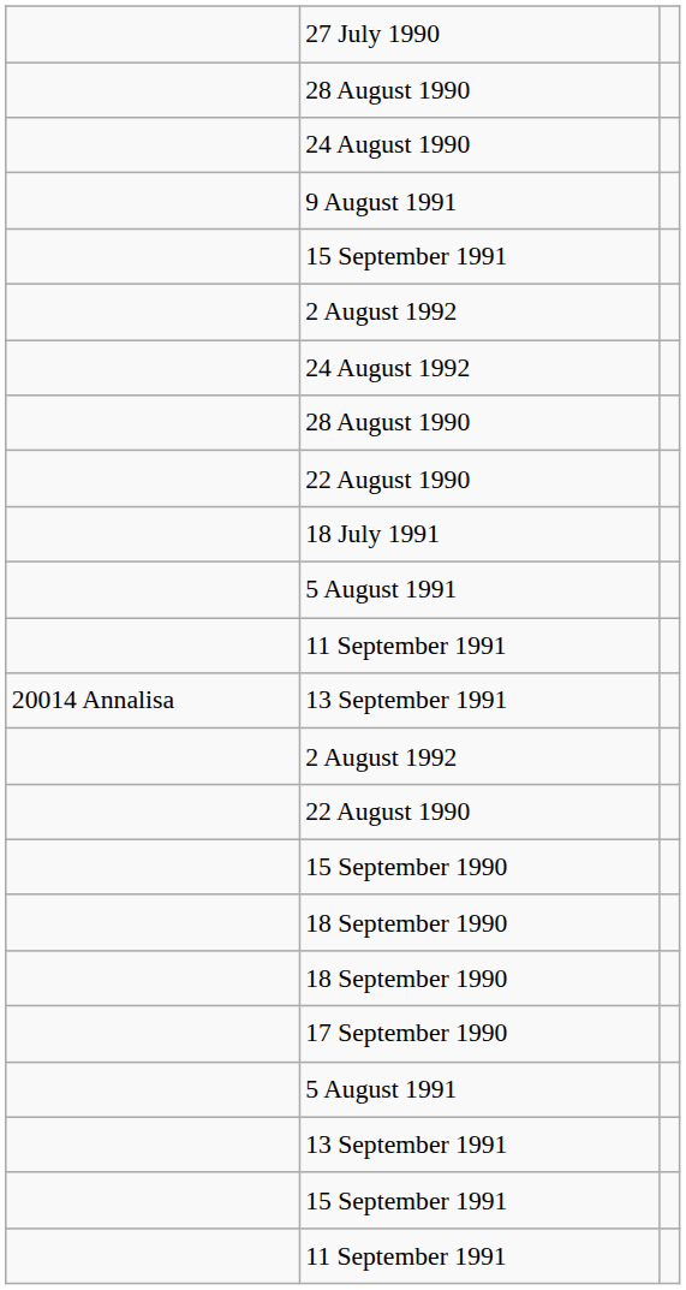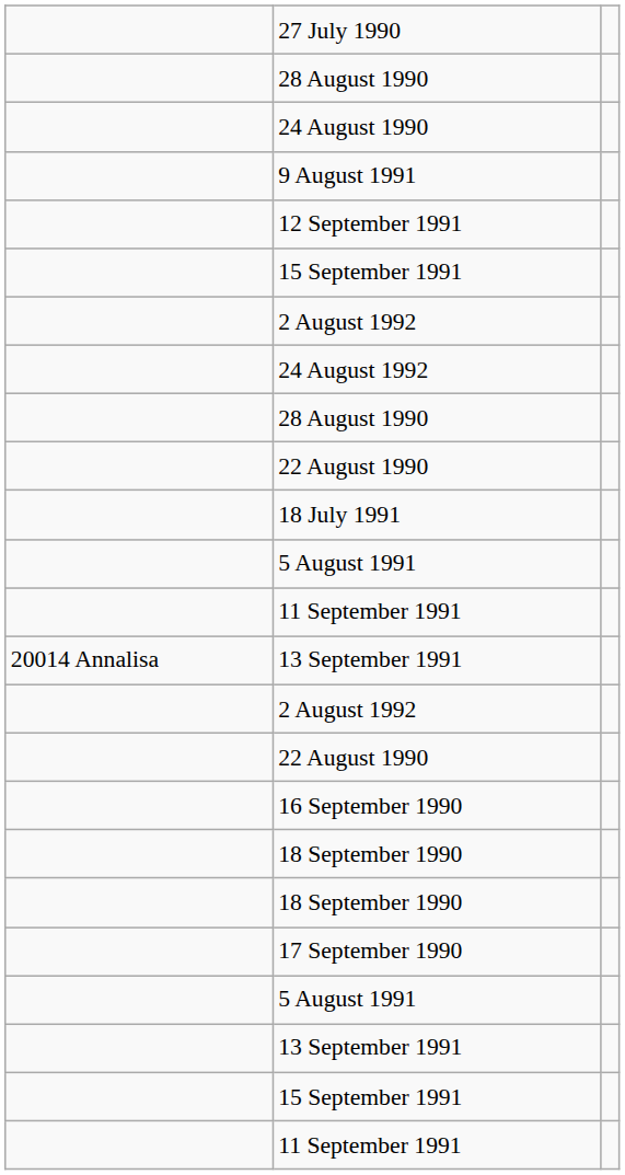 <table class="wikitable" style="font-size: 89%; float: left; width: 26em; margin-right: 1em; height: 700px">
 <tr>
 <td></td>
 <td>27 July 1990</td>
 <td></td>
 </tr>
 <tr>
 <td></td>
 <td>28 August 1990</td>
 <td></td>
 </tr>
 <tr>
 <td></td>
 <td>24 August 1990</td>
 <td></td>
 </tr>
 <tr>
 <td></td>
 <td>9 August 1991</td>
+<td></td>
+</tr>
+<tr>
+<td></td>
+<td>12 September 1991</td>
 <td></td>
 </tr>
 <tr>
 <td></td>
 <td>15 September 1991</td>
 <td></td>
 </tr>
 <tr>
 <td></td>
 <td>2 August 1992</td>
 <td></td>
 </tr>
 <tr>
 <td></td>
 <td>24 August 1992</td>
 <td></td>
 </tr>
 <tr>
 <td></td>
 <td>28 August 1990</td>
 <td></td>
 </tr>
 <tr>
 <td></td>
 <td>22 August 1990</td>
 <td></td>
 </tr>
 <tr>
 <td></td>
 <td>18 July 1991</td>
 <td></td>
 </tr>
 <tr>
 <td></td>
 <td>5 August 1991</td>
 <td></td>
 </tr>
 <tr>
 <td></td>
 <td>11 September 1991</td>
 <td></td>
 </tr>
 <tr>
 <td>20014 Annalisa</td>
 <td>13 September 1991</td>
 <td></td>
 </tr>
 <tr>
 <td></td>
 <td>2 August 1992</td>
 <td></td>
 </tr>
 <tr>
 <td></td>
 <td>22 August 1990</td>
 <td></td>
 </tr>
 <tr>
 <td></td>
-<td>15 September 1990</td>
+<td>16 September 1990</td>
 <td></td>
 </tr>
 <tr>
 <td></td>
 <td>18 September 1990</td>
 <td></td>
 </tr>
 <tr>
 <td></td>
 <td>18 September 1990</td>
 <td></td>
 </tr>
 <tr>
 <td></td>
 <td>17 September 1990</td>
 <td></td>
 </tr>
 <tr>
 <td></td>
 <td>5 August 1991</td>
 <td></td>
 </tr>
 <tr>
 <td></td>
 <td>13 September 1991</td>
 <td></td>
 </tr>
 <tr>
 <td></td>
 <td>15 September 1991</td>
 <td></td>
 </tr>
 <tr>
 <td></td>
 <td>11 September 1991</td>
 <td></td>
 </tr>
 </table>
